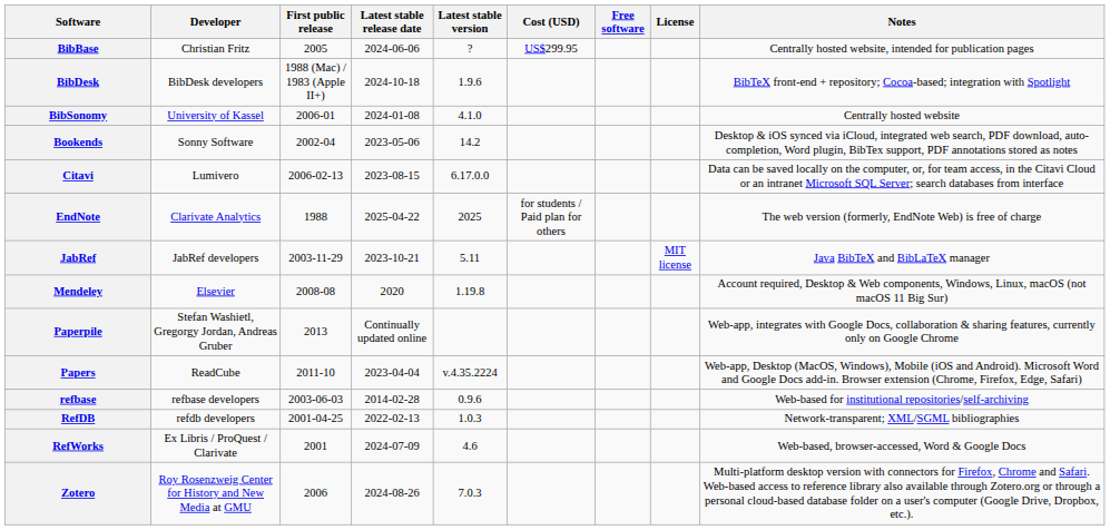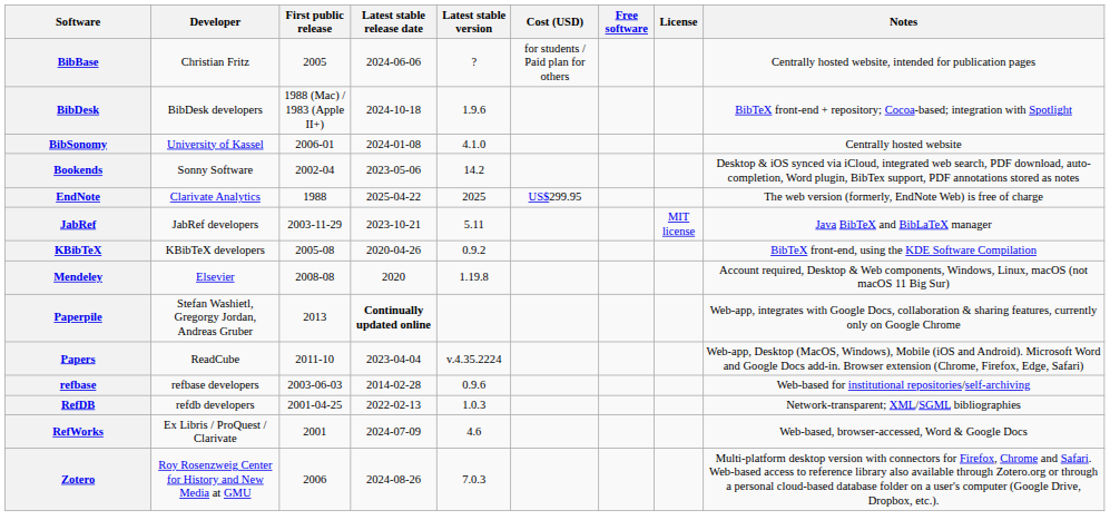 <table class="wikitable sortable" style="font-size: smaller; text-align: center; width: auto;">
 <tr>
 <th style="width: 12em">Software</th>
 <th>Developer</th>
 <th>First public release</th>
 <th>Latest stable release date</th>
 <th>Latest stable version</th>
 <th>Cost (USD)</th>
 <th><a href='#'>Free software</a></th>
 <th>License</th>
 <th>Notes</th>
 </tr>
 <tr>
 <th><a href='#'>BibBase</a></th>
 <td>Christian Fritz</td>
 <td>2005</td>
 <td>2024-06-06</td>
 <td>?</td>
-<td {{nonfree><a href='#'>US$</a>299.95</td>
+<td> for students / Paid plan for others</td>
 <td></td>
 <td></td>
 <td>Centrally hosted website, intended for publication pages</td>
 </tr>
 <tr>
 <th><a href='#'>BibDesk</a></th>
 <td>BibDesk developers</td>
 <td>1988 (Mac) / 1983 (Apple II+)</td>
 <td>2024-10-18</td>
 <td>1.9.6</td>
 <td></td>
 <td></td>
 <td></td>
 <td><a href='#'>BibTeX</a> front-end + repository; <a href='#'>Cocoa</a>-based; integration with <a href='#'>Spotlight</a></td>
 </tr>
 <tr>
 <th><a href='#'>BibSonomy</a></th>
 <td><a href='#'>University of Kassel</a></td>
 <td>2006-01</td>
 <td>2024-01-08</td>
 <td>4.1.0</td>
 <td></td>
 <td></td>
 <td></td>
 <td>Centrally hosted website</td>
 </tr>
 <tr>
 <th><a href='#'>Bookends</a></th>
 <td>Sonny Software</td>
 <td>2002-04</td>
 <td>2023-05-06</td>
 <td>14.2</td>
 <td></td>
 <td></td>
 <td></td>
 <td>Desktop & iOS synced via iCloud, integrated web search, PDF download, auto-completion, Word plugin, BibTex support, PDF annotations stored as notes</td>
 </tr>
 <tr>
-<th><a href='#'>Citavi</a></th>
-<td>Lumivero</td>
-<td>2006-02-13</td>
-<td>2023-08-15</td>
-<td>6.17.0.0</td>
-<td></td>
-<td></td>
-<td></td>
-<td>Data can be saved locally on the computer, or, for team access, in the Citavi Cloud or an intranet <a href='#'>Microsoft SQL Server</a>; search databases from interface</td>
-</tr>
-<tr>
 <th><a href='#'>EndNote</a></th>
 <td><a href='#'>Clarivate Analytics</a></td>
 <td>1988</td>
 <td>2025-04-22</td>
 <td>2025</td>
-<td> for students / Paid plan for others</td>
+<td {{nonfree><a href='#'>US$</a>299.95</td>
 <td></td>
 <td></td>
 <td>The web version  (formerly, EndNote Web) is free of charge</td>
 </tr>
 <tr>
 <th><a href='#'>JabRef</a></th>
 <td>JabRef developers</td>
 <td>2003-11-29</td>
 <td>2023-10-21</td>
 <td>5.11</td>
 <td></td>
 <td></td>
 <td><a href='#'>MIT license</a></td>
 <td><a href='#'>Java</a> <a href='#'>BibTeX</a> and <a href='#'>BibLaTeX</a> manager</td>
 </tr>
 <tr>
+<th><a href='#'>KBibTeX</a></th>
+<td>KBibTeX developers</td>
+<td>2005-08</td>
+<td>2020-04-26</td>
+<td>0.9.2</td>
+<td></td>
+<td></td>
+<td></td>
+<td><a href='#'>BibTeX</a> front-end, using the <a href='#'>KDE Software Compilation</a></td>
+</tr>
+<tr>
 <th><a href='#'>Mendeley</a></th>
 <td><a href='#'>Elsevier</a></td>
 <td>2008-08</td>
 <td>2020</td>
 <td>1.19.8</td>
 <td></td>
 <td></td>
 <td></td>
 <td>Account required, Desktop & Web components, Windows, Linux, macOS (not macOS 11 Big Sur)</td>
 </tr>
 <tr>
 <th><a href='#'>Paperpile</a></th>
 <td>Stefan Washietl, Gregorgy Jordan, Andreas Gruber</td>
 <td>2013</td>
-<td>Continually updated online</td>
+<td><strong>Continually updated online</strong></td>
 <td></td>
 <td></td>
 <td></td>
 <td></td>
 <td>Web-app, integrates with Google Docs, collaboration & sharing features, currently only on Google Chrome</td>
 </tr>
 <tr>
 <th><a href='#'>Papers</a></th>
 <td>ReadCube</td>
 <td>2011-10</td>
 <td>2023-04-04</td>
 <td>v.4.35.2224</td>
 <td></td>
 <td></td>
 <td></td>
 <td>Web-app, Desktop (MacOS, Windows), Mobile (iOS and Android). Microsoft Word and Google Docs add-in. Browser extension (Chrome, Firefox, Edge, Safari)</td>
 </tr>
 <tr>
 <th><a href='#'>refbase</a></th>
 <td>refbase developers</td>
 <td>2003-06-03</td>
 <td>2014-02-28</td>
 <td>0.9.6</td>
 <td></td>
 <td></td>
 <td></td>
 <td>Web-based for <a href='#'>institutional repositories</a>/<a href='#'>self-archiving</a></td>
 </tr>
 <tr>
 <th><a href='#'>RefDB</a></th>
 <td>refdb developers</td>
 <td>2001-04-25</td>
 <td>2022-02-13</td>
 <td>1.0.3</td>
 <td></td>
 <td></td>
 <td></td>
 <td>Network-transparent; <a href='#'>XML</a>/<a href='#'>SGML</a> bibliographies</td>
 </tr>
 <tr>
 <th><a href='#'>RefWorks</a></th>
 <td>Ex Libris / ProQuest / Clarivate</td>
 <td>2001</td>
 <td>2024-07-09</td>
 <td>4.6</td>
 <td></td>
 <td></td>
 <td></td>
 <td>Web-based, browser-accessed, Word & Google Docs</td>
 </tr>
 <tr>
 <th><a href='#'>Zotero</a></th>
 <td><a href='#'>Roy Rosenzweig Center for History and New Media</a> at <a href='#'>GMU</a></td>
 <td>2006</td>
 <td>2024-08-26</td>
 <td>7.0.3</td>
 <td></td>
 <td></td>
 <td></td>
 <td>Multi-platform desktop version with connectors for <a href='#'>Firefox</a>, <a href='#'>Chrome</a> and <a href='#'>Safari</a>. Web-based access to reference library also available through Zotero.org or through a personal cloud-based database folder on a user's computer (Google Drive, Dropbox, etc.).</td>
 </tr>
 </table>
